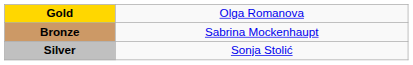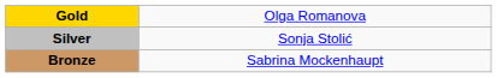 <table class="wikitable" style="text-align:center; " width="35%">
 <tr>
 <td bgcolor="gold"><strong>Gold</strong></td>
 <td><a href='#'>Olga Romanova</a><br>  <small><em></em></small></td>
 </tr>
 <tr>
+<td bgcolor="silver"><strong>Silver</strong></td>
+<td><a href='#'>Sonja Stolić</a><br>  <small><em></em></small></td>
+</tr>
+<tr>
 <td bgcolor="CC9966"><strong>Bronze</strong></td>
 <td><a href='#'>Sabrina Mockenhaupt</a><br>  <small><em></em></small></td>
 </tr>
-<tr>
-<td bgcolor="silver"><strong>Silver</strong></td>
-<td><a href='#'>Sonja Stolić</a><br>  <small><em></em></small></td>
-</tr>
 </table>
